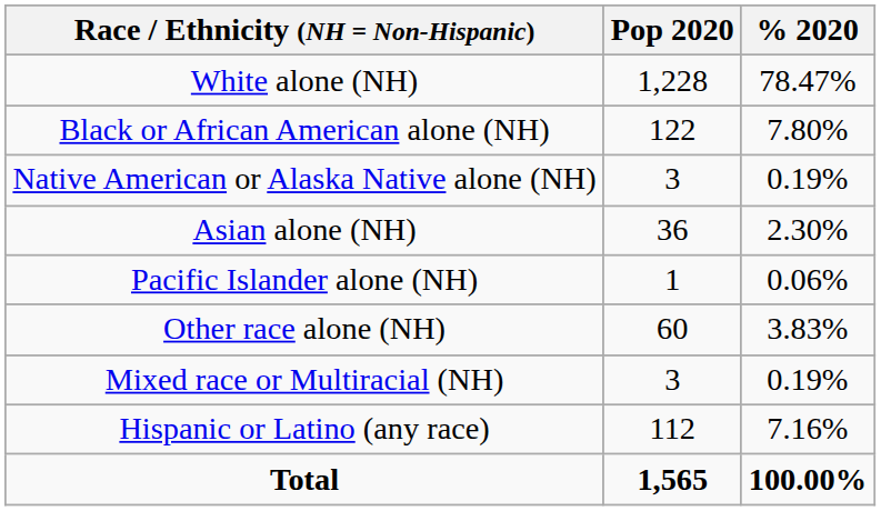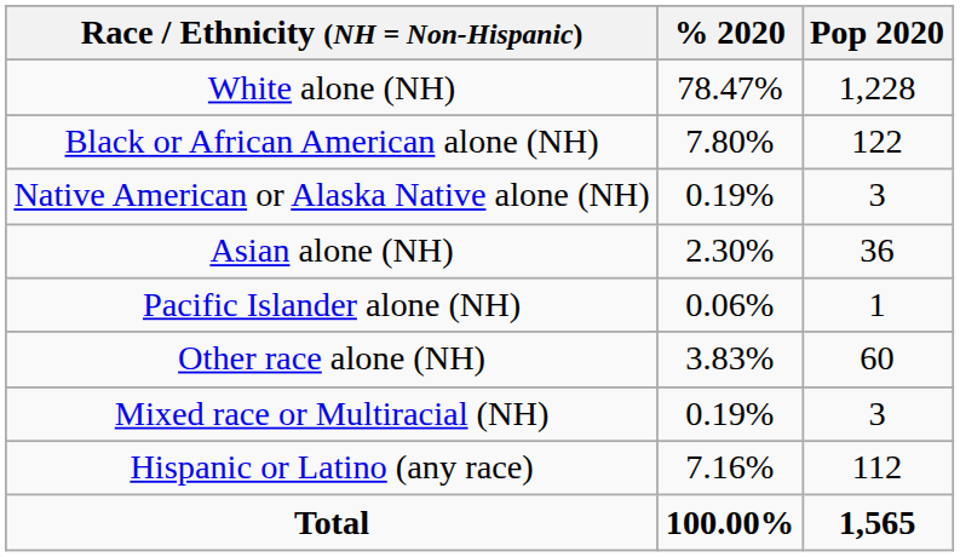 <table class="wikitable"  style="text-align:center;">
 <tr>
 <th>Race / Ethnicity <small>(<em>NH = Non-Hispanic</em>)</small></th>
+<th>% 2020</th>
 <th>Pop 2020</th>
-<th>% 2020</th>
 </tr>
 <tr>
 <td><a href='#'>White</a> alone (NH)</td>
+<td>78.47%</td>
 <td>1,228</td>
-<td>78.47%</td>
 </tr>
 <tr>
 <td><a href='#'>Black or African American</a> alone (NH)</td>
+<td>7.80%</td>
 <td>122</td>
-<td>7.80%</td>
 </tr>
 <tr>
 <td><a href='#'>Native American</a> or <a href='#'>Alaska Native</a> alone (NH)</td>
+<td>0.19%</td>
 <td>3</td>
-<td>0.19%</td>
 </tr>
 <tr>
 <td><a href='#'>Asian</a> alone (NH)</td>
+<td>2.30%</td>
 <td>36</td>
-<td>2.30%</td>
 </tr>
 <tr>
 <td><a href='#'>Pacific Islander</a> alone (NH)</td>
+<td>0.06%</td>
 <td>1</td>
-<td>0.06%</td>
 </tr>
 <tr>
 <td><a href='#'>Other race</a> alone (NH)</td>
+<td>3.83%</td>
 <td>60</td>
-<td>3.83%</td>
 </tr>
 <tr>
 <td><a href='#'>Mixed race or Multiracial</a> (NH)</td>
+<td>0.19%</td>
 <td>3</td>
-<td>0.19%</td>
 </tr>
 <tr>
 <td><a href='#'>Hispanic or Latino</a> (any race)</td>
+<td>7.16%</td>
 <td>112</td>
-<td>7.16%</td>
 </tr>
 <tr>
 <td><strong>Total</strong></td>
+<td><strong>100.00%</strong></td>
 <td><strong>1,565</strong></td>
-<td><strong>100.00%</strong></td>
 </tr>
 </table>
